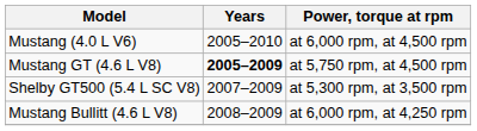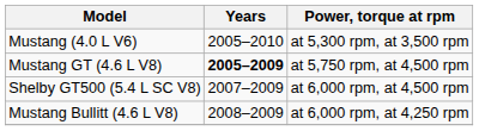 <table class="wikitable defaultcenter col1left collapsible sortable">
 <tr>
 <th>Model</th>
 <th>Years</th>
 <th>Power, torque at rpm</th>
 </tr>
 <tr>
 <td>Mustang (4.0 L V6)</td>
 <td>2005–2010</td>
-<td> at 6,000 rpm,  at 4,500 rpm</td>
+<td> at 5,300 rpm,  at 3,500 rpm</td>
 </tr>
 <tr>
 <td>Mustang GT (4.6 L V8)</td>
 <td><strong>2005–2009</strong></td>
 <td> at 5,750 rpm,  at 4,500 rpm</td>
 </tr>
 <tr>
 <td>Shelby GT500 (5.4 L SC V8)</td>
 <td>2007–2009</td>
-<td> at 5,300 rpm,  at 3,500 rpm</td>
+<td> at 6,000 rpm,  at 4,500 rpm</td>
 </tr>
 <tr>
 <td>Mustang Bullitt (4.6 L V8)</td>
 <td>2008–2009</td>
 <td> at 6,000 rpm,  at 4,250 rpm</td>
 </tr>
 <tr>
 </tr>
 </table>
